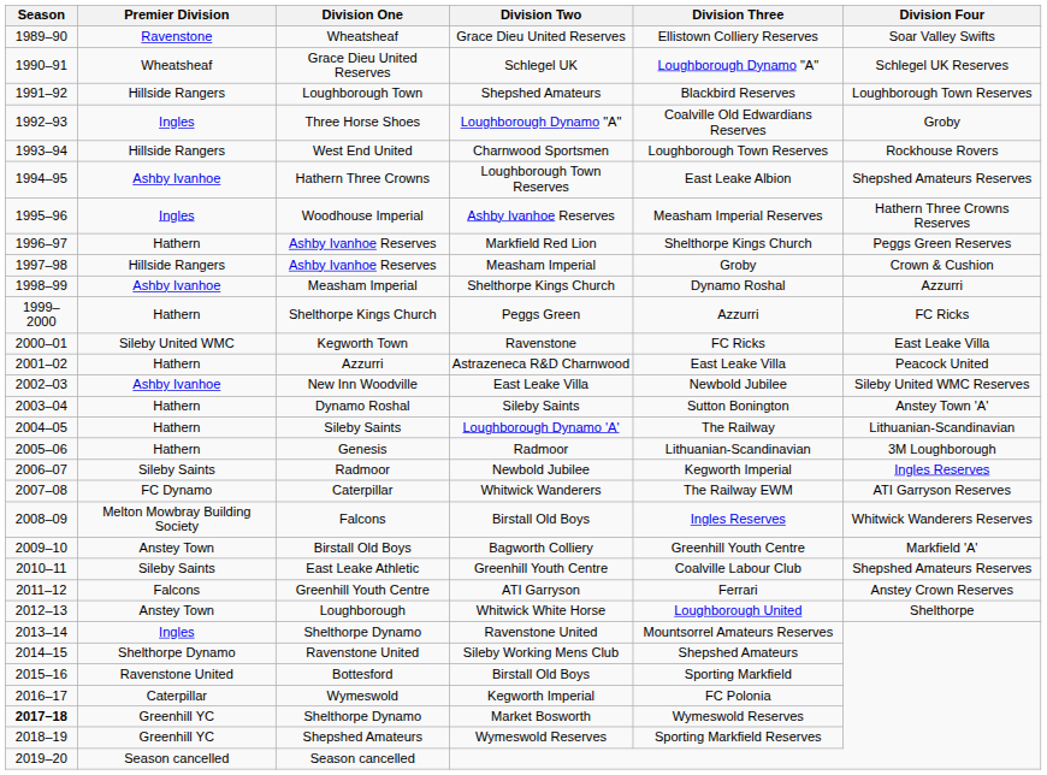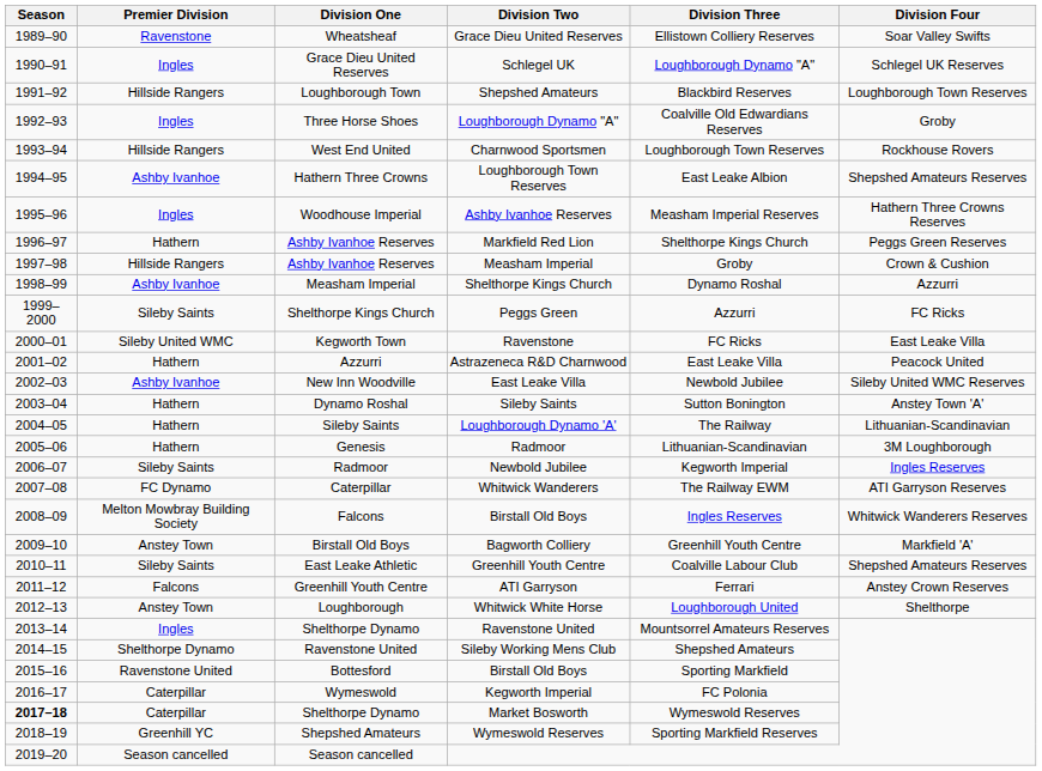 <table class="wikitable" style="text-align: center">
 <tr>
 <th>Season</th>
 <th>Premier Division</th>
 <th>Division One</th>
 <th>Division Two</th>
 <th>Division Three</th>
 <th>Division Four</th>
 </tr>
 <tr>
 <td>1989–90</td>
 <td><a href='#'>Ravenstone</a></td>
 <td>Wheatsheaf</td>
 <td>Grace Dieu United Reserves</td>
 <td>Ellistown Colliery Reserves</td>
 <td>Soar Valley Swifts</td>
 </tr>
 <tr>
 <td>1990–91</td>
-<td>Wheatsheaf</td>
+<td><a href='#'>Ingles</a></td>
 <td>Grace Dieu United Reserves</td>
 <td>Schlegel UK</td>
 <td><a href='#'>Loughborough Dynamo</a> "A"</td>
 <td>Schlegel UK Reserves</td>
 </tr>
 <tr>
 <td>1991–92</td>
 <td>Hillside Rangers</td>
 <td>Loughborough Town</td>
 <td>Shepshed Amateurs</td>
 <td>Blackbird Reserves</td>
 <td>Loughborough Town Reserves</td>
 </tr>
 <tr>
 <td>1992–93</td>
 <td><a href='#'>Ingles</a></td>
 <td>Three Horse Shoes</td>
 <td><a href='#'>Loughborough Dynamo</a> "A"</td>
 <td>Coalville Old Edwardians Reserves</td>
 <td>Groby</td>
 </tr>
 <tr>
 <td>1993–94</td>
 <td>Hillside Rangers</td>
 <td>West End United</td>
 <td>Charnwood Sportsmen</td>
 <td>Loughborough Town Reserves</td>
 <td>Rockhouse Rovers</td>
 </tr>
 <tr>
 <td>1994–95</td>
 <td><a href='#'>Ashby Ivanhoe</a></td>
 <td>Hathern Three Crowns</td>
 <td>Loughborough Town Reserves</td>
 <td>East Leake Albion</td>
 <td>Shepshed Amateurs Reserves</td>
 </tr>
 <tr>
 <td>1995–96</td>
 <td><a href='#'>Ingles</a></td>
 <td>Woodhouse Imperial</td>
 <td><a href='#'>Ashby Ivanhoe</a> Reserves</td>
 <td>Measham Imperial Reserves</td>
 <td>Hathern Three Crowns Reserves</td>
 </tr>
 <tr>
 <td>1996–97</td>
 <td>Hathern</td>
 <td><a href='#'>Ashby Ivanhoe</a> Reserves</td>
 <td>Markfield Red Lion</td>
 <td>Shelthorpe Kings Church</td>
 <td>Peggs Green Reserves</td>
 </tr>
 <tr>
 <td>1997–98</td>
 <td>Hillside Rangers</td>
 <td><a href='#'>Ashby Ivanhoe</a> Reserves</td>
 <td>Measham Imperial</td>
 <td>Groby</td>
 <td>Crown & Cushion</td>
 </tr>
 <tr>
 <td>1998–99</td>
 <td><a href='#'>Ashby Ivanhoe</a></td>
 <td>Measham Imperial</td>
 <td>Shelthorpe Kings Church</td>
 <td>Dynamo Roshal</td>
 <td>Azzurri</td>
 </tr>
 <tr>
 <td>1999–2000</td>
-<td>Hathern</td>
+<td>Sileby Saints</td>
 <td>Shelthorpe Kings Church</td>
 <td>Peggs Green</td>
 <td>Azzurri</td>
 <td>FC Ricks</td>
 </tr>
 <tr>
 <td>2000–01</td>
 <td>Sileby United WMC</td>
 <td>Kegworth Town</td>
 <td>Ravenstone</td>
 <td>FC Ricks</td>
 <td>East Leake Villa</td>
 </tr>
 <tr>
 <td>2001–02</td>
 <td>Hathern</td>
 <td>Azzurri</td>
 <td>Astrazeneca R&D Charnwood</td>
 <td>East Leake Villa</td>
 <td>Peacock United</td>
 </tr>
 <tr>
 <td>2002–03</td>
 <td><a href='#'>Ashby Ivanhoe</a></td>
 <td>New Inn Woodville</td>
 <td>East Leake Villa</td>
 <td>Newbold Jubilee</td>
 <td>Sileby United WMC Reserves</td>
 </tr>
 <tr>
 <td>2003–04</td>
 <td>Hathern</td>
 <td>Dynamo Roshal</td>
 <td>Sileby Saints</td>
 <td>Sutton Bonington</td>
 <td>Anstey Town 'A'</td>
 </tr>
 <tr>
 <td>2004–05</td>
 <td>Hathern</td>
 <td>Sileby Saints</td>
 <td><a href='#'>Loughborough Dynamo 'A'</a></td>
 <td>The Railway</td>
 <td>Lithuanian-Scandinavian</td>
 </tr>
 <tr>
 <td>2005–06</td>
 <td>Hathern</td>
 <td>Genesis</td>
 <td>Radmoor</td>
 <td>Lithuanian-Scandinavian</td>
 <td>3M Loughborough</td>
 </tr>
 <tr>
 <td>2006–07</td>
 <td>Sileby Saints</td>
 <td>Radmoor</td>
 <td>Newbold Jubilee</td>
 <td>Kegworth Imperial</td>
 <td><a href='#'>Ingles Reserves</a></td>
 </tr>
 <tr>
 <td>2007–08</td>
 <td>FC Dynamo</td>
 <td>Caterpillar</td>
 <td>Whitwick Wanderers</td>
 <td>The Railway EWM</td>
 <td>ATI Garryson Reserves</td>
 </tr>
 <tr>
 <td>2008–09</td>
 <td>Melton Mowbray Building Society</td>
 <td>Falcons</td>
 <td>Birstall Old Boys</td>
 <td><a href='#'>Ingles Reserves</a></td>
 <td>Whitwick Wanderers Reserves</td>
 </tr>
 <tr>
 <td>2009–10</td>
 <td>Anstey Town</td>
 <td>Birstall Old Boys</td>
 <td>Bagworth Colliery</td>
 <td>Greenhill Youth Centre</td>
 <td>Markfield 'A'</td>
 </tr>
 <tr>
 <td>2010–11</td>
 <td>Sileby Saints</td>
 <td>East Leake Athletic</td>
 <td>Greenhill Youth Centre</td>
 <td>Coalville Labour Club</td>
 <td>Shepshed Amateurs Reserves</td>
 </tr>
 <tr>
 <td>2011–12</td>
 <td>Falcons</td>
 <td>Greenhill Youth Centre</td>
 <td>ATI Garryson</td>
 <td>Ferrari</td>
 <td>Anstey Crown Reserves</td>
 </tr>
 <tr>
 <td>2012–13</td>
 <td>Anstey Town</td>
 <td>Loughborough</td>
 <td>Whitwick White Horse</td>
 <td><a href='#'>Loughborough United</a></td>
 <td>Shelthorpe</td>
 </tr>
 <tr>
 <td>2013–14</td>
 <td><a href='#'>Ingles</a></td>
 <td>Shelthorpe Dynamo</td>
 <td>Ravenstone United</td>
 <td>Mountsorrel Amateurs Reserves</td>
 </tr>
 <tr>
 <td>2014–15</td>
 <td>Shelthorpe Dynamo</td>
 <td>Ravenstone United</td>
 <td>Sileby Working Mens Club</td>
 <td>Shepshed Amateurs</td>
 </tr>
 <tr>
 <td>2015–16</td>
 <td>Ravenstone United</td>
 <td>Bottesford</td>
 <td>Birstall Old Boys</td>
 <td>Sporting Markfield</td>
 </tr>
 <tr>
 <td>2016–17</td>
 <td>Caterpillar</td>
 <td>Wymeswold</td>
 <td>Kegworth Imperial</td>
 <td>FC Polonia</td>
 </tr>
 <tr>
 <td><strong>2017–18</strong></td>
-<td>Greenhill YC</td>
+<td>Caterpillar</td>
 <td>Shelthorpe Dynamo</td>
 <td>Market Bosworth</td>
 <td>Wymeswold Reserves</td>
 </tr>
 <tr>
 <td>2018–19</td>
 <td>Greenhill YC</td>
 <td>Shepshed Amateurs</td>
 <td>Wymeswold Reserves</td>
 <td>Sporting Markfield Reserves</td>
 </tr>
 <tr>
 <td>2019–20</td>
 <td>Season cancelled</td>
 <td>Season cancelled</td>
 </tr>
 </table>
